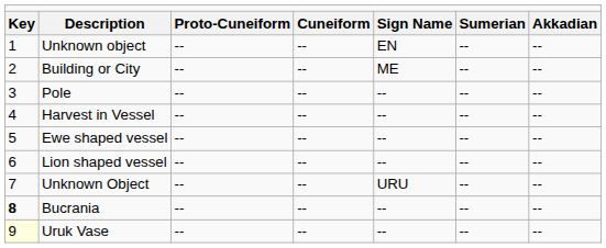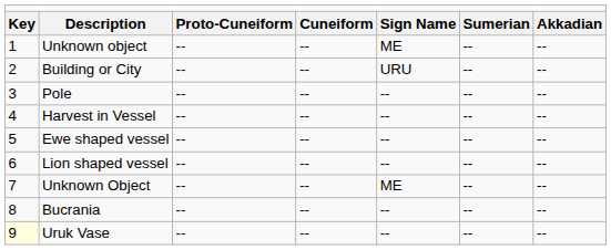 <table class="wikitable">
 <tr>
 <td colspan="9" style="text-align: center;"></td>
 </tr>
 <tr>
 <th>Key</th>
 <th>Description</th>
 <th>Proto-Cuneiform</th>
 <th>Cuneiform</th>
 <th>Sign Name</th>
 <th>Sumerian</th>
 <th>Akkadian</th>
 </tr>
 <tr>
 <td>1</td>
 <td>Unknown object</td>
 <td>--</td>
 <td>--</td>
-<td>EN</td>
+<td>ME</td>
 <td>--</td>
 <td>--</td>
 </tr>
 <tr>
 <td>2</td>
 <td>Building or City</td>
 <td>--</td>
 <td>--</td>
-<td>ME</td>
+<td>URU</td>
 <td>--</td>
 <td>--</td>
 </tr>
 <tr>
 <td>3</td>
 <td>Pole</td>
 <td>--</td>
 <td>--</td>
 <td>--</td>
 <td>--</td>
 <td>--</td>
 </tr>
 <tr>
 <td>4</td>
 <td>Harvest in Vessel</td>
 <td>--</td>
 <td>--</td>
 <td>--</td>
 <td>--</td>
 <td>--</td>
 </tr>
 <tr>
 <td>5</td>
 <td>Ewe shaped vessel</td>
 <td>--</td>
 <td>--</td>
 <td>--</td>
 <td>--</td>
 <td>--</td>
 </tr>
 <tr>
 <td>6</td>
 <td>Lion shaped vessel</td>
 <td>--</td>
 <td>--</td>
 <td>--</td>
 <td>--</td>
 <td>--</td>
 </tr>
 <tr>
 <td>7</td>
 <td>Unknown Object</td>
 <td>--</td>
 <td>--</td>
-<td>URU</td>
+<td>ME</td>
 <td>--</td>
 <td>--</td>
 </tr>
 <tr>
-<td><strong>8</strong></td>
+<td>8</td>
 <td>Bucrania</td>
 <td>--</td>
 <td>--</td>
 <td>--</td>
 <td>--</td>
 <td>--</td>
 </tr>
 <tr>
 <td style="background: lightyellow;">9</td>
 <td>Uruk Vase</td>
 <td>--</td>
 <td>--</td>
 <td>--</td>
 <td>--</td>
 <td>--</td>
 </tr>
 </table>
